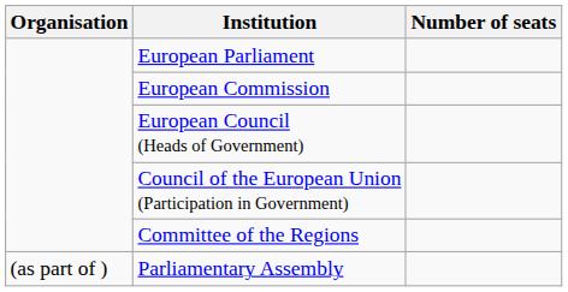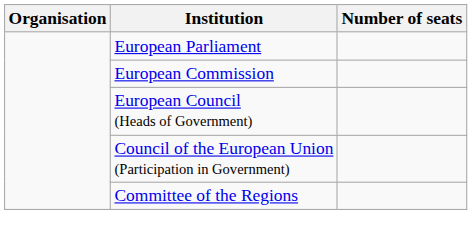 <table class="wikitable">
 <tr>
 <th>Organisation</th>
 <th>Institution</th>
 <th>Number of seats</th>
 </tr>
 <tr>
 <td rowspan=5></td>
 <td><a href='#'>European Parliament</a></td>
 <td></td>
 </tr>
 <tr>
 <td><a href='#'>European Commission</a></td>
 <td></td>
 </tr>
 <tr>
 <td><a href='#'>European Council</a><br><small>(Heads of Government)</small></td>
 <td></td>
 </tr>
 <tr>
 <td><a href='#'>Council of the European Union</a><br><small>(Participation in Government)</small></td>
 <td></td>
 </tr>
 <tr>
 <td><a href='#'>Committee of the Regions</a></td>
 <td></td>
 </tr>
-<tr>
-<td> (as part of )</td>
-<td><a href='#'>Parliamentary Assembly</a></td>
-<td>  </td>
-</tr>
 </table>
